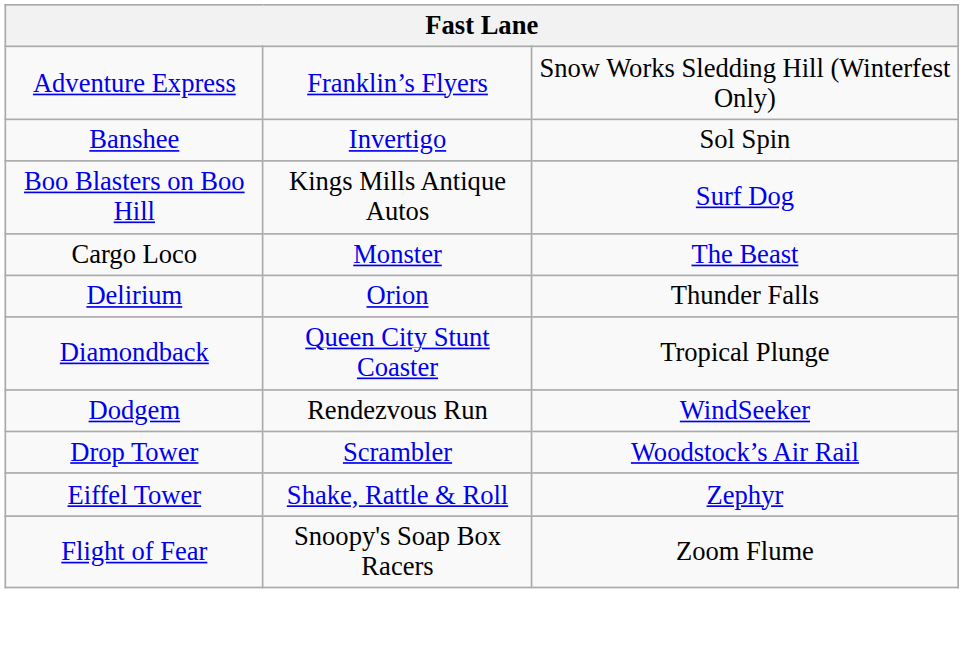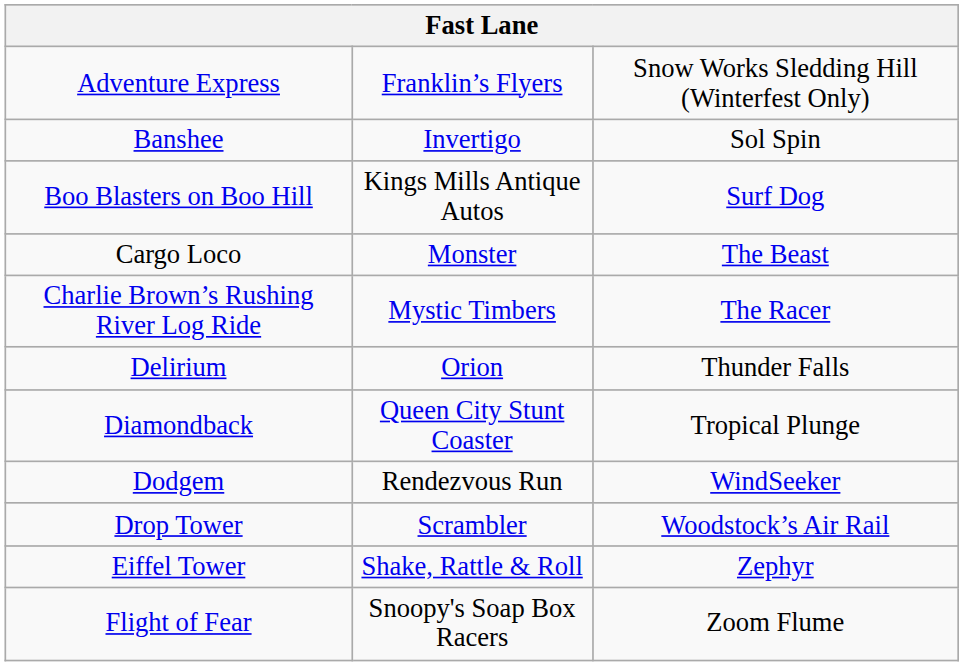 <table class="wikitable" style="margin-left: 75px; width:575px; text-align: center">
 <tr>
 <th colspan="3">Fast Lane</th>
 </tr>
 <tr>
 <td><a href='#'>Adventure Express</a></td>
 <td><a href='#'>Franklin’s Flyers</a></td>
 <td>Snow Works Sledding Hill (Winterfest Only)</td>
 </tr>
 <tr>
 <td><a href='#'>Banshee</a></td>
 <td><a href='#'>Invertigo</a></td>
 <td>Sol Spin</td>
 </tr>
 <tr>
 <td><a href='#'>Boo Blasters on Boo Hill</a></td>
 <td>Kings Mills Antique Autos</td>
 <td><a href='#'>Surf Dog</a></td>
 </tr>
 <tr>
 <td>Cargo Loco</td>
 <td><a href='#'>Monster</a></td>
 <td><a href='#'>The Beast</a></td>
+</tr>
+<tr>
+<td><a href='#'>Charlie Brown’s Rushing River Log Ride</a></td>
+<td><a href='#'>Mystic Timbers</a></td>
+<td><a href='#'>The Racer</a></td>
 </tr>
 <tr>
 <td><a href='#'>Delirium</a></td>
 <td><a href='#'>Orion</a></td>
 <td>Thunder Falls</td>
 </tr>
 <tr>
 <td><a href='#'>Diamondback</a></td>
 <td><a href='#'>Queen City Stunt Coaster</a></td>
 <td>Tropical Plunge</td>
 </tr>
 <tr>
 <td><a href='#'>Dodgem</a></td>
 <td>Rendezvous Run</td>
 <td><a href='#'>WindSeeker</a></td>
 </tr>
 <tr>
 <td><a href='#'>Drop Tower</a></td>
 <td><a href='#'>Scrambler</a></td>
 <td><a href='#'>Woodstock’s Air Rail</a></td>
 </tr>
 <tr>
 <td><a href='#'>Eiffel Tower</a></td>
 <td><a href='#'> Shake, Rattle & Roll</a></td>
 <td><a href='#'>Zephyr</a></td>
 </tr>
 <tr>
 <td><a href='#'>Flight of Fear</a></td>
 <td>Snoopy's Soap Box Racers</td>
 <td>Zoom Flume</td>
 </tr>
 </table>
